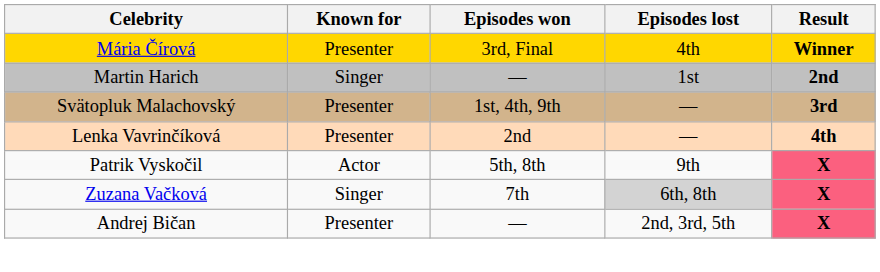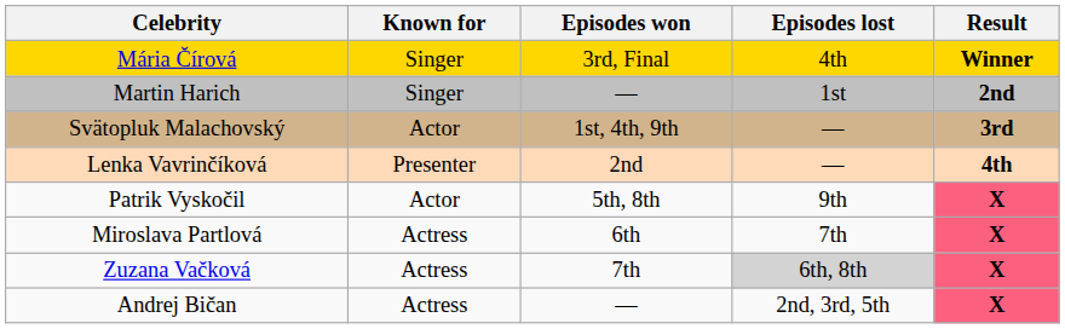 <table class="wikitable"; style="width:60%; text-align:center;">
 <tr>
 <th>Celebrity</th>
 <th>Known for</th>
 <th>Episodes won</th>
 <th>Episodes lost</th>
 <th>Result</th>
 </tr>
 <tr bgcolor=gold>
 <td><a href='#'>Mária Čírová</a></td>
-<td>Presenter</td>
+<td>Singer</td>
 <td>3rd, Final</td>
 <td>4th</td>
 <td><strong>Winner</strong></td>
 </tr>
 <tr bgcolor=silver>
 <td>Martin Harich</td>
 <td>Singer</td>
 <td>—</td>
 <td>1st</td>
 <td><strong>2nd</strong></td>
 </tr>
 <tr bgcolor=tan>
 <td>Svätopluk Malachovský</td>
-<td>Presenter</td>
+<td>Actor</td>
 <td>1st, 4th, 9th</td>
 <td>—</td>
 <td><strong>3rd</strong></td>
 </tr>
 <tr bgcolor=peachpuff>
 <td>Lenka Vavrinčíková</td>
 <td>Presenter</td>
 <td>2nd</td>
 <td>—</td>
 <td><strong>4th</strong></td>
 </tr>
 <tr>
 <td>Patrik Vyskočil</td>
 <td>Actor</td>
 <td>5th, 8th</td>
 <td>9th</td>
 <td bgcolor="#FB607F"><strong>X</strong></td>
 </tr>
 <tr>
+<td>Miroslava Partlová</td>
+<td>Actress</td>
+<td>6th</td>
+<td>7th</td>
+<td bgcolor="#FB607F"><strong>X</strong></td>
+</tr>
+<tr>
 <td><a href='#'>Zuzana Vačková</a></td>
-<td>Singer</td>
+<td>Actress</td>
 <td>7th</td>
 <td style="background: lightgrey;">6th, 8th</td>
 <td bgcolor="#FB607F"><strong>X</strong></td>
 </tr>
 <tr>
 <td>Andrej Bičan</td>
-<td>Presenter</td>
+<td>Actress</td>
 <td>—</td>
 <td>2nd, 3rd, 5th</td>
 <td bgcolor="#FB607F"><strong>X</strong></td>
 </tr>
 </table>
